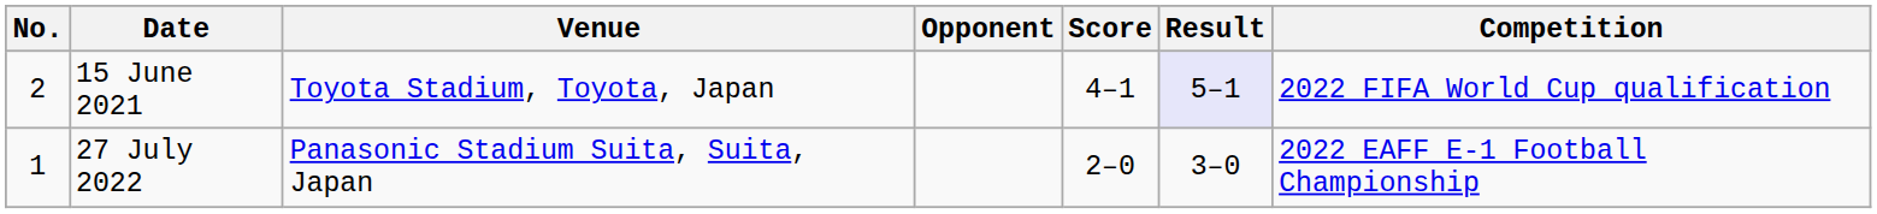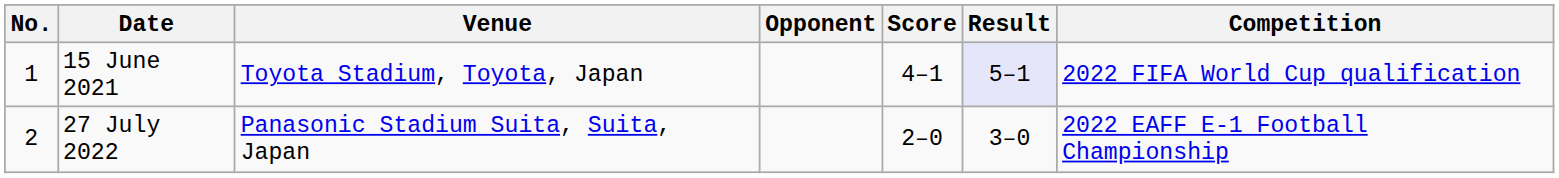 <table class="wikitable sortable">
 <tr>
 <th scope="col">No.</th>
 <th scope="col">Date</th>
 <th scope="col">Venue</th>
 <th scope="col">Opponent</th>
 <th scope="col">Score</th>
 <th scope="col">Result</th>
 <th scope="col">Competition</th>
 </tr>
 <tr>
-<td align="center">2</td>
+<td align="center">1</td>
 <td>15 June 2021</td>
 <td><a href='#'>Toyota Stadium</a>, <a href='#'>Toyota</a>, Japan</td>
 <td></td>
 <td align="center">4–1</td>
 <td align="center" style="background: lavender;">5–1</td>
 <td><a href='#'>2022 FIFA World Cup qualification</a></td>
 </tr>
 <tr>
-<td align="center">1</td>
+<td align="center">2</td>
 <td>27 July 2022</td>
 <td><a href='#'>Panasonic Stadium Suita</a>, <a href='#'>Suita</a>, Japan</td>
 <td></td>
 <td align="center">2–0</td>
 <td align="center">3–0</td>
 <td rowspan="2"><a href='#'>2022 EAFF E-1 Football Championship</a></td>
 </tr>
 </table>
